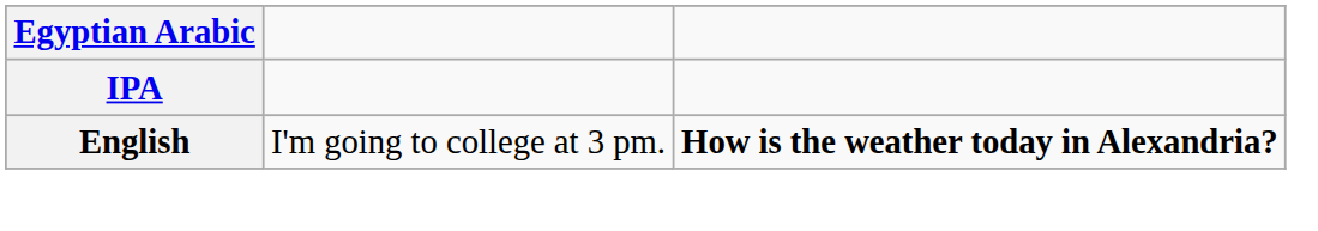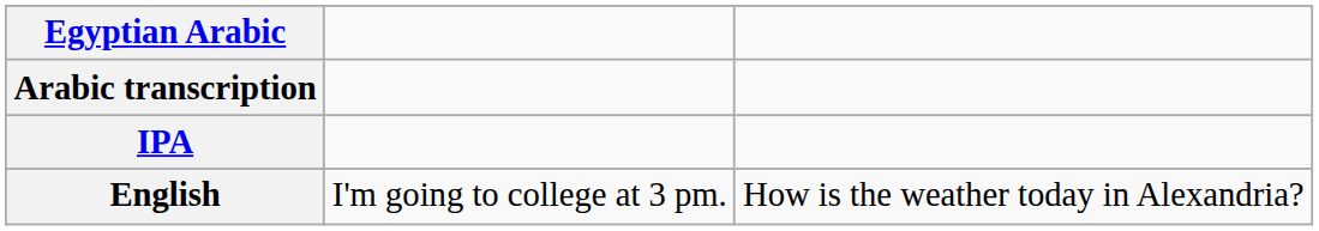 <table class="wikitable">
 <tr>
 <th><a href='#'>Egyptian Arabic</a></th>
 <td><div></div></td>
 <td><div></div></td>
+</tr>
+<tr>
+<th>Arabic transcription</th>
+<td></td>
+<td></td>
 </tr>
 <tr>
 <th><a href='#'>IPA</a></th>
 <td></td>
 <td></td>
 </tr>
 <tr>
 <th>English</th>
 <td>I'm going to college at 3 pm.</td>
-<td><strong>How is the weather today in Alexandria?</strong></td>
+<td>How is the weather today in Alexandria?</td>
 </tr>
 </table>
